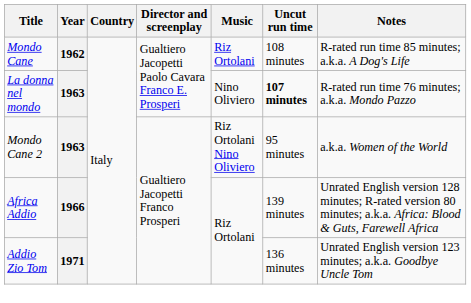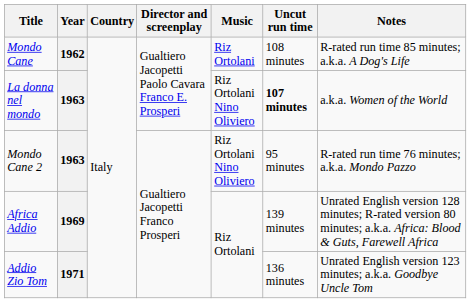 <table class="wikitable sortable plainrowheaders">
 <tr>
 <th scope="col">Title</th>
 <th scope="col">Year</th>
 <th scope="col">Country</th>
 <th scope="col">Director and screenplay</th>
 <th scope="col">Music</th>
 <th scope="col">Uncut run time</th>
 <th scope="col">Notes</th>
 </tr>
 <tr>
 <td><em><a href='#'>Mondo Cane</a></em></td>
 <th scope="row">1962</th>
 <td rowspan="5">Italy</td>
 <td rowspan="2">Gualtiero Jacopetti<br>Paolo Cavara<br><a href='#'>Franco E. Prosperi</a></td>
 <td><a href='#'>Riz Ortolani</a></td>
 <td>108 minutes</td>
 <td>R-rated run time 85 minutes; a.k.a. <em>A Dog's Life</em></td>
 </tr>
 <tr>
 <td><em><a href='#'>La donna nel mondo</a></em></td>
 <th scope="row">1963</th>
-<td>Nino Oliviero</td>
+<td>Riz Ortolani<br><a href='#'>Nino Oliviero</a></td>
 <td><strong>107 minutes</strong></td>
-<td>R-rated run time 76 minutes; a.k.a. <em>Mondo Pazzo</em></td>
+<td>a.k.a. <em>Women of the World</em></td>
 </tr>
 <tr>
 <td><em>Mondo Cane 2</em></td>
 <th scope="row">1963</th>
 <td rowspan="3">Gualtiero Jacopetti<br>Franco Prosperi</td>
 <td>Riz Ortolani<br><a href='#'>Nino Oliviero</a></td>
 <td>95 minutes</td>
-<td>a.k.a. <em>Women of the World</em></td>
+<td>R-rated run time 76 minutes; a.k.a. <em>Mondo Pazzo</em></td>
 </tr>
 <tr>
 <td><em><a href='#'>Africa Addio</a></em></td>
-<th scope="row">1966</th>
+<th scope="row">1969</th>
 <td rowspan="2">Riz Ortolani</td>
 <td>139 minutes</td>
 <td>Unrated English version 128 minutes; R-rated version 80 minutes; a.k.a. <em>Africa: Blood & Guts</em>, <em>Farewell Africa</em></td>
 </tr>
 <tr>
 <td><em><a href='#'>Addio Zio Tom</a></em></td>
 <th scope="row">1971</th>
 <td>136 minutes</td>
 <td>Unrated English version 123 minutes; a.k.a. <em>Goodbye Uncle Tom</em></td>
 </tr>
 </table>
